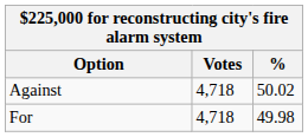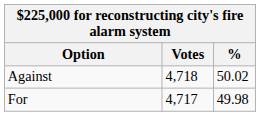 <table class="wikitable">
 <tr>
 <th colspan="3">$225,000 for reconstructing city's fire alarm system</th>
 </tr>
 <tr>
 <th style="width: 170px">Option</th>
 <th style="width: 50px">Votes</th>
 <th style="width: 40px">%</th>
 </tr>
 <tr>
 <td>Against</td>
 <td>4,718</td>
 <td>50.02</td>
 </tr>
 <tr>
 <td>For</td>
-<td>4,718</td>
+<td>4,717</td>
 <td>49.98</td>
 </tr>
 </table>
